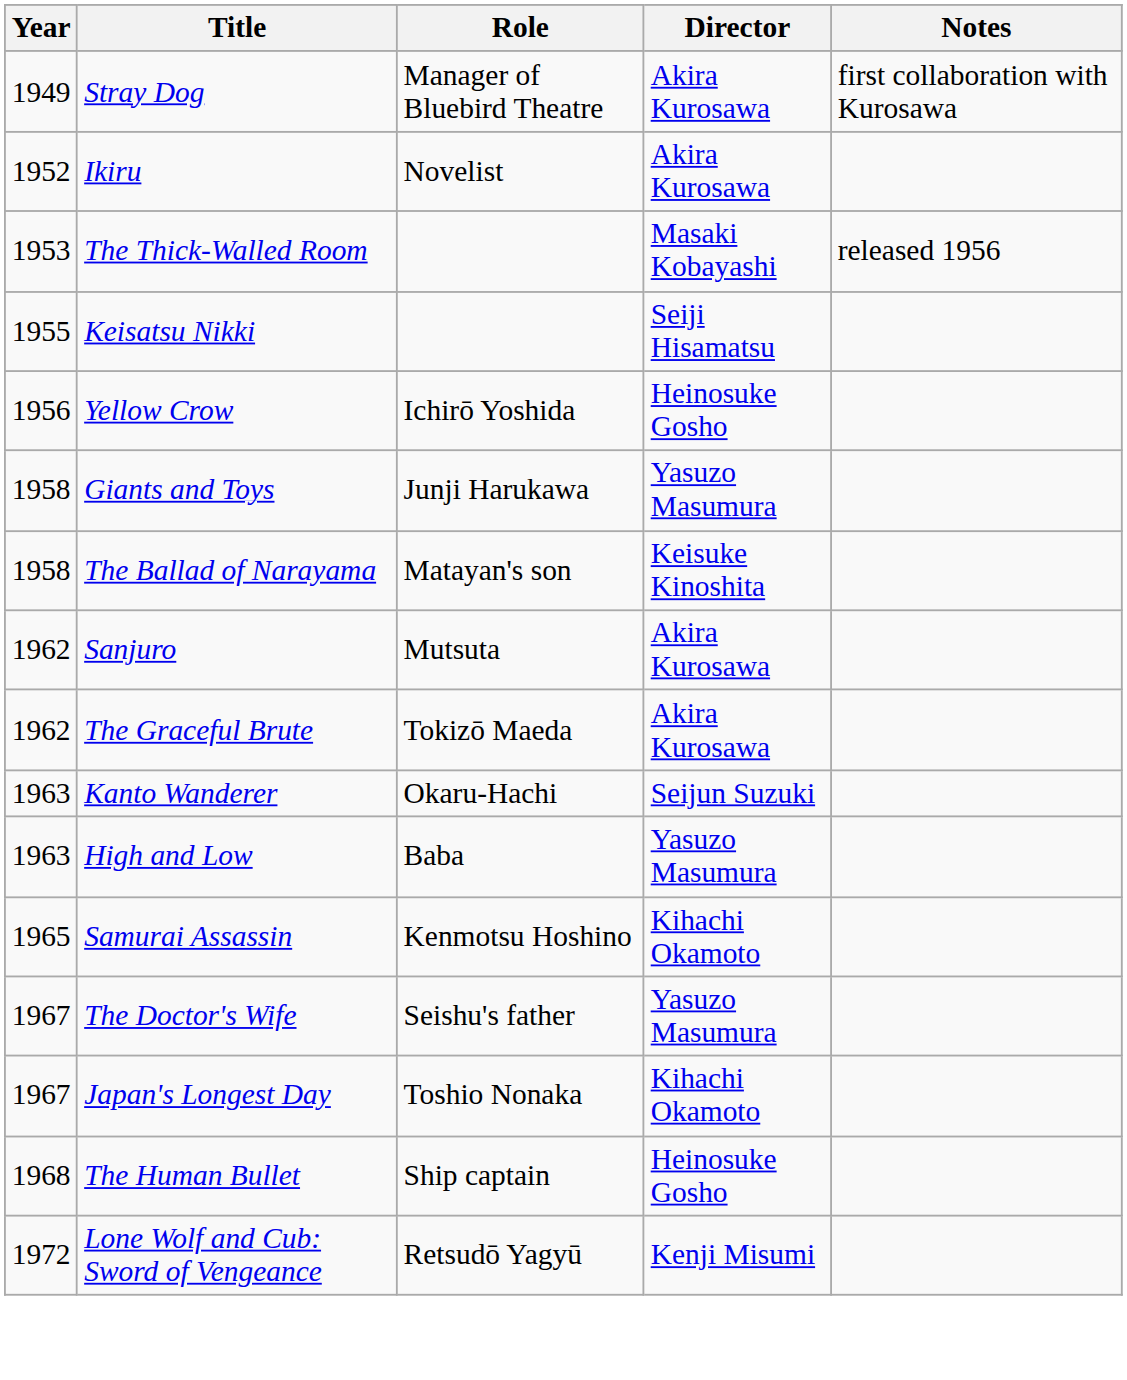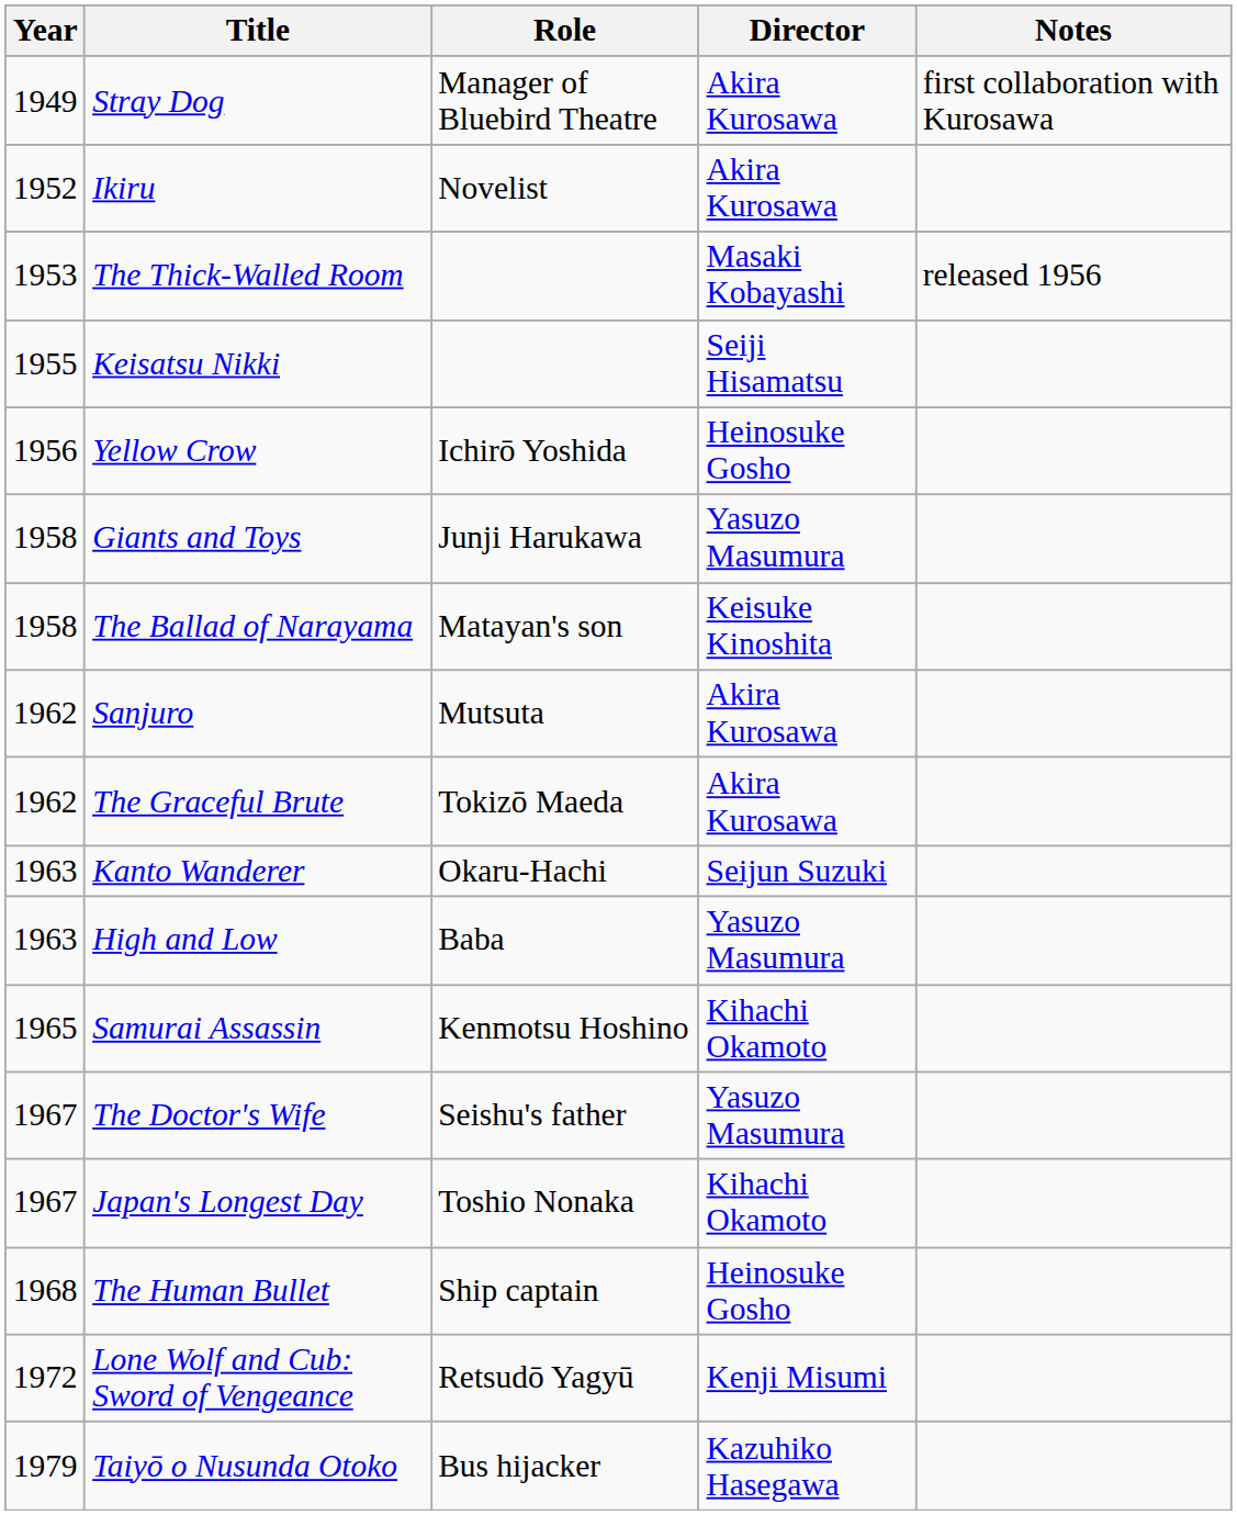 <table class="wikitable sortable">
 <tr>
 <th>Year</th>
 <th>Title</th>
 <th>Role</th>
 <th>Director</th>
 <th class="unsortable">Notes</th>
 </tr>
 <tr>
 <td>1949</td>
 <td><em><a href='#'>Stray Dog</a></em></td>
 <td>Manager of Bluebird Theatre</td>
 <td><a href='#'>Akira Kurosawa</a></td>
 <td>first collaboration with Kurosawa</td>
 </tr>
 <tr>
 <td>1952</td>
 <td><em><a href='#'>Ikiru</a></em></td>
 <td>Novelist</td>
 <td><a href='#'>Akira Kurosawa</a></td>
 <td></td>
 </tr>
 <tr>
 <td>1953</td>
 <td><em><a href='#'>The Thick-Walled Room</a></em></td>
 <td></td>
 <td><a href='#'>Masaki Kobayashi</a></td>
 <td>released 1956</td>
 </tr>
 <tr>
 <td>1955</td>
 <td><em><a href='#'>Keisatsu Nikki</a></em></td>
 <td></td>
 <td><a href='#'>Seiji Hisamatsu</a></td>
 <td></td>
 </tr>
 <tr>
 <td>1956</td>
 <td><em><a href='#'>Yellow Crow</a></em></td>
 <td>Ichirō Yoshida</td>
 <td><a href='#'>Heinosuke Gosho</a></td>
 <td></td>
 </tr>
 <tr>
 <td>1958</td>
 <td><em><a href='#'>Giants and Toys</a></em></td>
 <td>Junji Harukawa</td>
 <td><a href='#'>Yasuzo Masumura</a></td>
 <td></td>
 </tr>
 <tr>
 <td>1958</td>
 <td><em><a href='#'>The Ballad of Narayama</a></em></td>
 <td>Matayan's son</td>
 <td><a href='#'>Keisuke Kinoshita</a></td>
 <td></td>
 </tr>
 <tr>
 <td>1962</td>
 <td><em><a href='#'>Sanjuro</a></em></td>
 <td>Mutsuta</td>
 <td><a href='#'>Akira Kurosawa</a></td>
 <td></td>
 </tr>
 <tr>
 <td>1962</td>
 <td><em><a href='#'>The Graceful Brute</a></em></td>
 <td>Tokizō Maeda</td>
 <td><a href='#'>Akira Kurosawa</a></td>
 <td></td>
 </tr>
 <tr>
 <td>1963</td>
 <td><em><a href='#'>Kanto Wanderer</a></em></td>
 <td>Okaru-Hachi</td>
 <td><a href='#'>Seijun Suzuki</a></td>
 <td></td>
 </tr>
 <tr>
 <td>1963</td>
 <td><em><a href='#'>High and Low</a></em></td>
 <td>Baba</td>
 <td><a href='#'>Yasuzo Masumura</a></td>
 <td></td>
 </tr>
 <tr>
 <td>1965</td>
 <td><em><a href='#'>Samurai Assassin</a></em></td>
 <td>Kenmotsu Hoshino</td>
 <td><a href='#'>Kihachi Okamoto</a></td>
 <td></td>
 </tr>
 <tr>
 <td>1967</td>
 <td><em><a href='#'>The Doctor's Wife</a></em></td>
 <td>Seishu's father</td>
 <td><a href='#'>Yasuzo Masumura</a></td>
 <td></td>
 </tr>
 <tr>
 <td>1967</td>
 <td><em><a href='#'>Japan's Longest Day</a></em></td>
 <td>Toshio Nonaka</td>
 <td><a href='#'>Kihachi Okamoto</a></td>
 <td></td>
 </tr>
 <tr>
 <td>1968</td>
 <td><em><a href='#'>The Human Bullet</a></em></td>
 <td>Ship captain</td>
 <td><a href='#'>Heinosuke Gosho</a></td>
 <td></td>
 </tr>
 <tr>
 <td>1972</td>
 <td><em><a href='#'>Lone Wolf and Cub: Sword of Vengeance</a></em></td>
 <td>Retsudō Yagyū</td>
 <td><a href='#'>Kenji Misumi</a></td>
 <td></td>
 </tr>
+<tr>
+<td>1979</td>
+<td><em><a href='#'>Taiyō o Nusunda Otoko</a></em></td>
+<td>Bus hijacker</td>
+<td><a href='#'>Kazuhiko Hasegawa</a></td>
+<td></td>
+</tr>
 </table>
